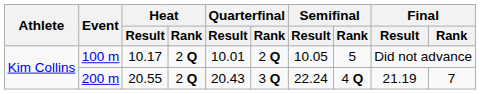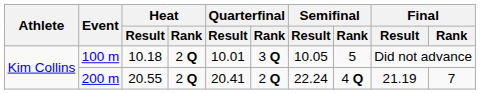 <table class=wikitable style="font-size:90%">
 <tr>
 <th rowspan="2">Athlete</th>
 <th rowspan="2">Event</th>
 <th colspan="2">Heat</th>
 <th colspan="2">Quarterfinal</th>
 <th colspan="2">Semifinal</th>
 <th colspan="2">Final</th>
 </tr>
 <tr style="font-size:95%">
 <th>Result</th>
 <th>Rank</th>
 <th>Result</th>
 <th>Rank</th>
 <th>Result</th>
 <th>Rank</th>
 <th>Result</th>
 <th>Rank</th>
 </tr>
 <tr align=center>
 <td align=left rowspan=2><a href='#'>Kim Collins</a></td>
 <td align=left><a href='#'>100 m</a></td>
-<td>10.17</td>
+<td>10.18</td>
 <td>2 <strong>Q</strong></td>
 <td>10.01</td>
-<td>2 <strong>Q</strong></td>
+<td>3 <strong>Q</strong></td>
 <td>10.05</td>
 <td>5</td>
 <td colspan=2>Did not advance</td>
 </tr>
 <tr align=center>
 <td align=left><a href='#'>200 m</a></td>
 <td>20.55</td>
 <td>2 <strong>Q</strong></td>
-<td>20.43</td>
-<td>3 <strong>Q</strong></td>
+<td>20.41</td>
+<td>2 <strong>Q</strong></td>
 <td>22.24</td>
 <td>4 <strong>Q</strong></td>
 <td>21.19</td>
 <td>7</td>
 </tr>
 </table>
